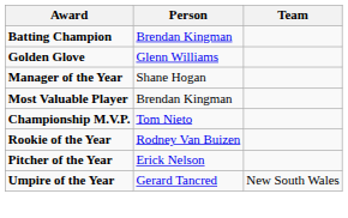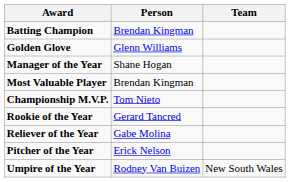 <table class="wikitable">
 <tr>
 <th>Award</th>
 <th>Person</th>
 <th>Team</th>
 </tr>
 <tr>
 <td><strong>Batting Champion</strong></td>
 <td><a href='#'>Brendan Kingman</a></td>
 <td></td>
 </tr>
 <tr>
 <td><strong>Golden Glove</strong></td>
 <td><a href='#'>Glenn Williams</a></td>
 <td></td>
 </tr>
 <tr>
 <td><strong>Manager of the Year</strong></td>
 <td>Shane Hogan</td>
 <td></td>
 </tr>
 <tr>
 <td><strong>Most Valuable Player</strong></td>
 <td>Brendan Kingman</td>
 <td></td>
 </tr>
 <tr>
 <td><strong>Championship M.V.P.</strong></td>
 <td><a href='#'>Tom Nieto</a></td>
 <td></td>
 </tr>
 <tr>
 <td><strong>Rookie of the Year</strong></td>
-<td><a href='#'>Rodney Van Buizen</a></td>
+<td><a href='#'>Gerard Tancred</a></td>
+<td></td>
+</tr>
+<tr>
+<td><strong>Reliever of the Year</strong></td>
+<td><a href='#'>Gabe Molina</a></td>
 <td></td>
 </tr>
 <tr>
 <td><strong>Pitcher of the Year</strong></td>
 <td><a href='#'>Erick Nelson</a></td>
 <td></td>
 </tr>
 <tr>
 <td><strong>Umpire of the Year</strong></td>
-<td><a href='#'>Gerard Tancred</a></td>
+<td><a href='#'>Rodney Van Buizen</a></td>
 <td>New South Wales</td>
 </tr>
 </table>
